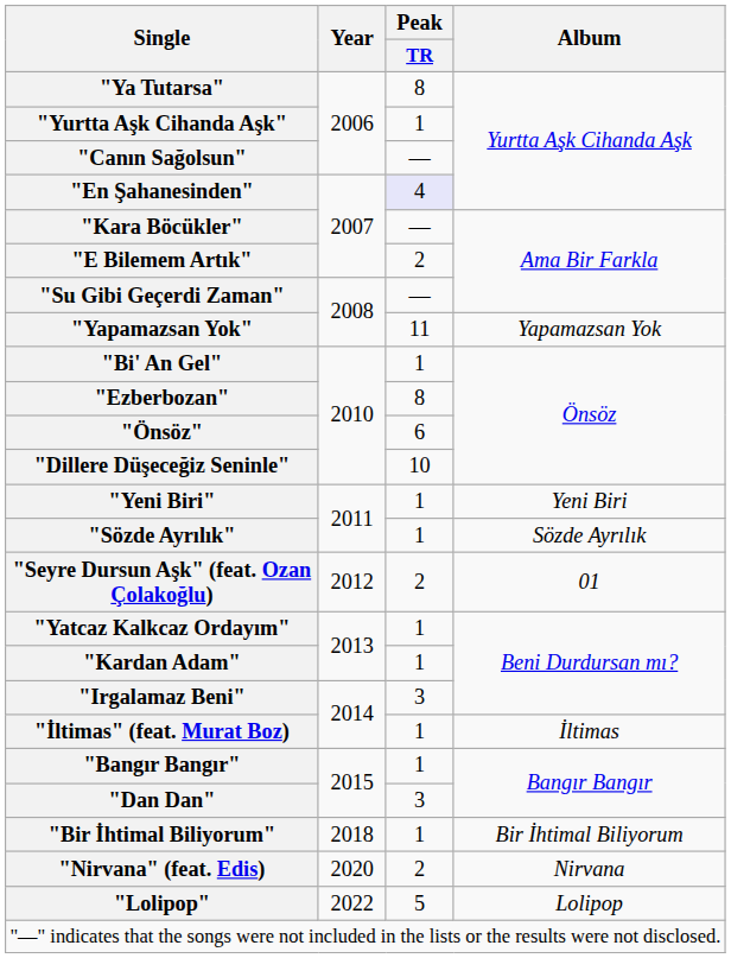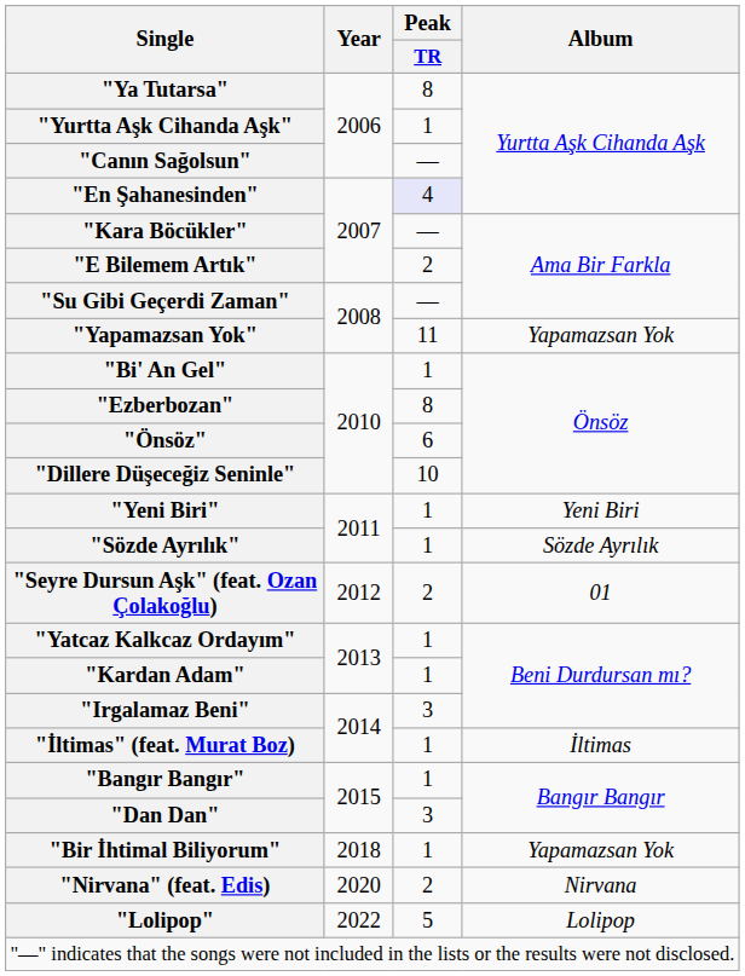 <table class="wikitable plainrowheaders" style="text-align:center;">
 <tr>
 <th scope="col" rowspan="2" style="width:14em;">Single</th>
 <th scope="col" rowspan="2">Year</th>
 <th scope="col">Peak</th>
 <th scope="col" rowspan="2">Album</th>
 </tr>
 <tr>
 <th scope="col" style="width:3em;font-size:90%;"><a href='#'>TR</a><br></th>
 </tr>
 <tr>
 <th scope="row">"Ya Tutarsa"</th>
 <td rowspan="3">2006</td>
 <td>8</td>
 <td rowspan="4"><em><a href='#'>Yurtta Aşk Cihanda Aşk</a></em></td>
 </tr>
 <tr>
 <th scope="row">"Yurtta Aşk Cihanda Aşk"</th>
 <td>1</td>
 </tr>
 <tr>
 <th scope="row">"Canın Sağolsun"</th>
 <td>—</td>
 </tr>
 <tr>
 <th scope="row">"En Şahanesinden"</th>
 <td rowspan="3">2007</td>
 <td style="background: lavender;">4</td>
 </tr>
 <tr>
 <th scope="row">"Kara Böcükler"</th>
 <td>—</td>
 <td rowspan="3"><em><a href='#'>Ama Bir Farkla</a></em></td>
 </tr>
 <tr>
 <th scope="row">"E Bilemem Artık"</th>
 <td>2</td>
 </tr>
 <tr>
 <th scope="row">"Su Gibi Geçerdi Zaman"</th>
 <td rowspan="2">2008</td>
 <td>—</td>
 </tr>
 <tr>
 <th scope="row">"Yapamazsan Yok"</th>
 <td>11</td>
 <td><em>Yapamazsan Yok</em></td>
 </tr>
 <tr>
 <th scope="row">"Bi' An Gel"</th>
 <td rowspan="4">2010</td>
 <td>1</td>
 <td rowspan="4"><em><a href='#'>Önsöz</a></em></td>
 </tr>
 <tr>
 <th scope="row">"Ezberbozan"</th>
 <td>8</td>
 </tr>
 <tr>
 <th scope="row">"Önsöz"</th>
 <td>6</td>
 </tr>
 <tr>
 <th scope="row">"Dillere Düşeceğiz Seninle"</th>
 <td>10</td>
 </tr>
 <tr>
 <th scope="row">"Yeni Biri"</th>
 <td rowspan="2">2011</td>
 <td>1</td>
 <td><em>Yeni Biri</em></td>
 </tr>
 <tr>
 <th scope="row">"Sözde Ayrılık"</th>
 <td>1</td>
 <td><em>Sözde Ayrılık</em></td>
 </tr>
 <tr>
 <th scope="row">"Seyre Dursun Aşk" (feat. <a href='#'>Ozan Çolakoğlu</a>)</th>
 <td>2012</td>
 <td>2</td>
 <td><em>01</em></td>
 </tr>
 <tr>
 <th scope="row">"Yatcaz Kalkcaz Ordayım"</th>
 <td rowspan="2">2013</td>
 <td>1</td>
 <td rowspan="3"><em><a href='#'>Beni Durdursan mı?</a></em></td>
 </tr>
 <tr>
 <th scope="row">"Kardan Adam"</th>
 <td>1</td>
 </tr>
 <tr>
 <th scope="row">"Irgalamaz Beni"</th>
 <td rowspan="2">2014</td>
 <td>3</td>
 </tr>
 <tr>
 <th scope="row">"İltimas" (feat. <a href='#'>Murat Boz</a>)</th>
 <td>1</td>
 <td><em>İltimas</em></td>
 </tr>
 <tr>
 <th scope="row">"Bangır Bangır"</th>
 <td rowspan="2">2015</td>
 <td>1</td>
 <td rowspan="2"><em><a href='#'>Bangır Bangır</a></em></td>
 </tr>
 <tr>
 <th scope="row">"Dan Dan"</th>
 <td>3</td>
 </tr>
 <tr>
 <th scope="row">"Bir İhtimal Biliyorum"</th>
 <td>2018</td>
 <td>1</td>
-<td><em>Bir İhtimal Biliyorum</em></td>
+<td><em>Yapamazsan Yok</em></td>
 </tr>
 <tr>
 <th scope="row">"Nirvana" (feat. <a href='#'>Edis</a>)</th>
 <td>2020</td>
 <td>2</td>
 <td><em>Nirvana</em></td>
 </tr>
 <tr>
 <th scope="row">"Lolipop"</th>
 <td>2022</td>
 <td>5</td>
 <td><em>Lolipop</em></td>
 </tr>
 <tr>
 <td colspan="5" style="font-size:90%">"—" indicates that the songs were not included in the lists or the results were not disclosed.</td>
 </tr>
 </table>
